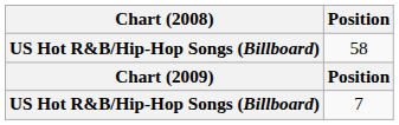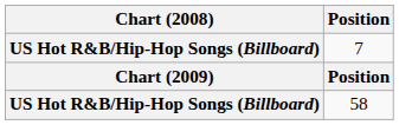 <table class="wikitable plainrowheaders">
 <tr>
 <th scope="col">Chart (2008)</th>
 <th scope="col">Position</th>
 </tr>
 <tr>
 <th scope="row">US Hot R&B/Hip-Hop Songs (<em>Billboard</em>)</th>
-<td style="text-align:center">58</td>
+<td style="text-align:center">7</td>
 </tr>
 <tr>
 <th scope="col">Chart (2009)</th>
 <th scope="col">Position</th>
 </tr>
 <tr>
 <th scope="row">US Hot R&B/Hip-Hop Songs (<em>Billboard</em>)</th>
-<td style="text-align:center">7</td>
+<td style="text-align:center">58</td>
 </tr>
 </table>
